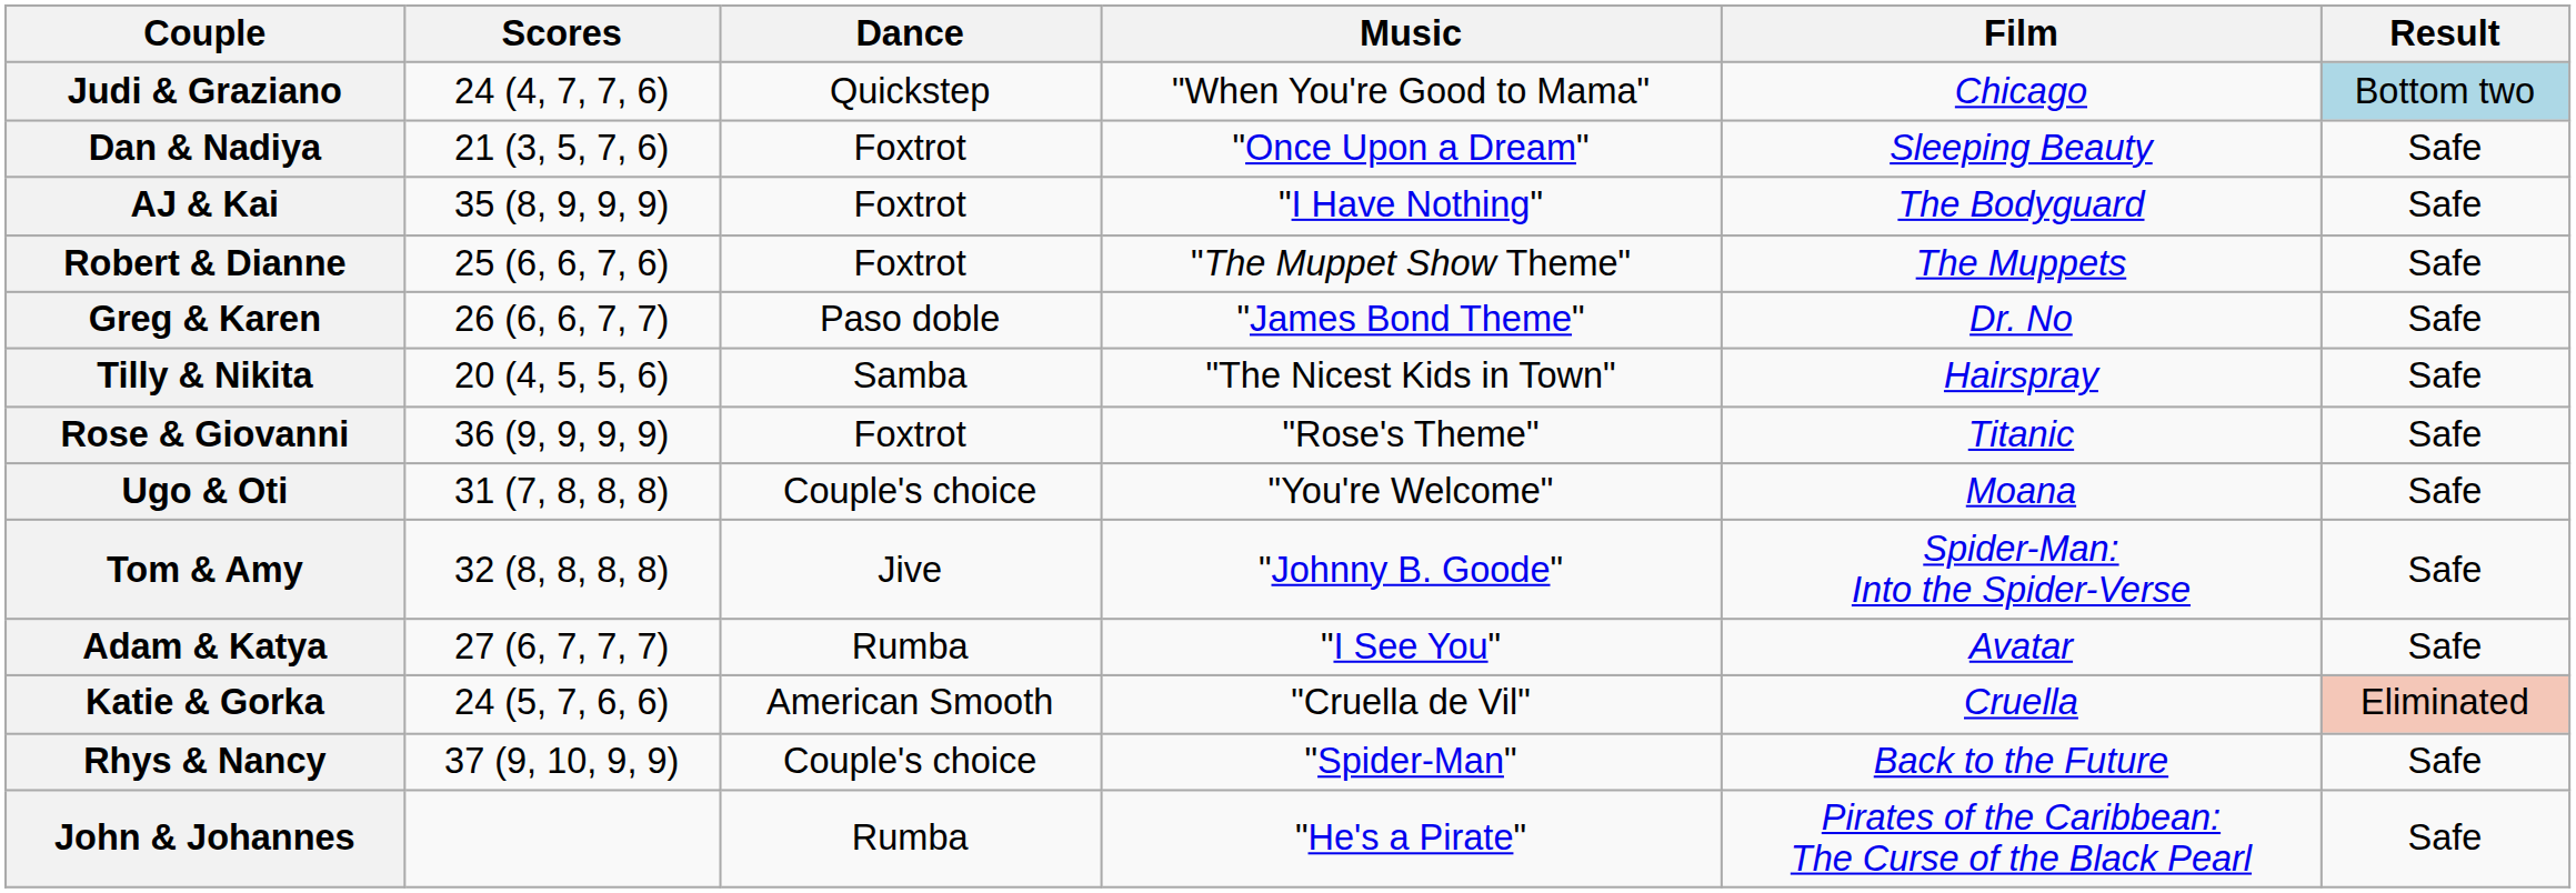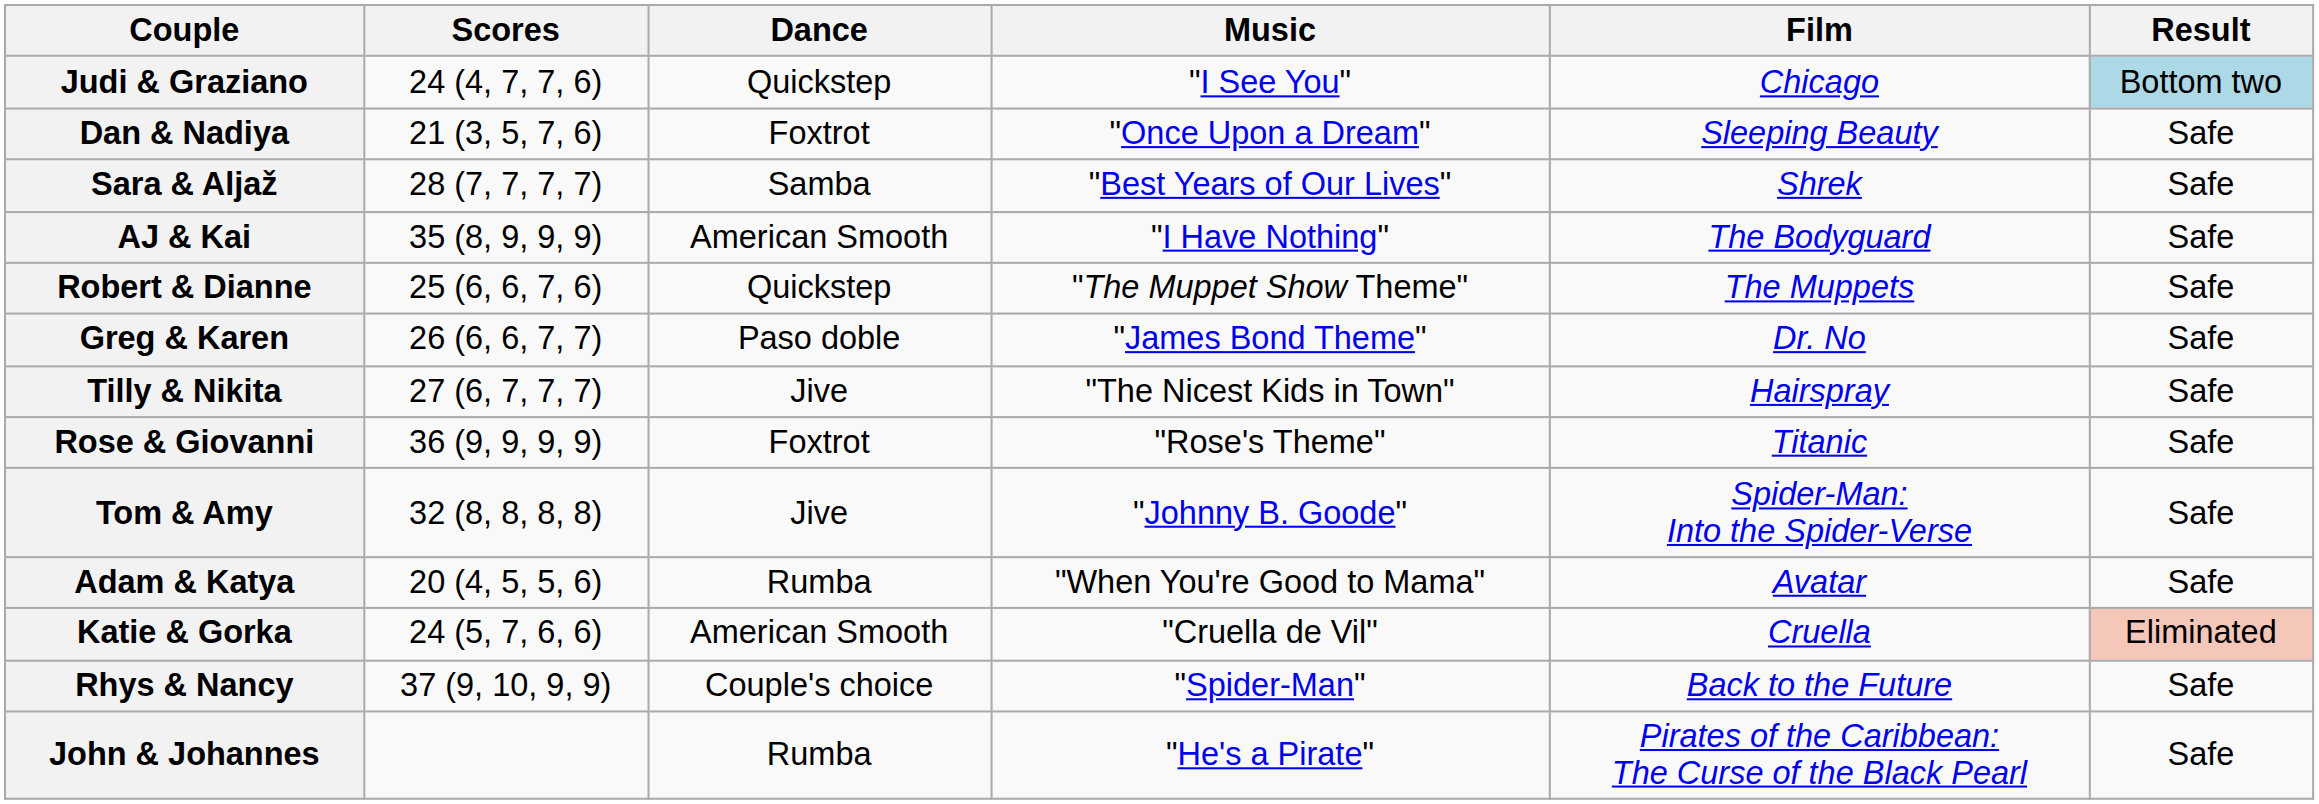 <table class="wikitable sortable" style="text-align:center; width: 90%">
 <tr>
 <th scope="col">Couple</th>
 <th scope="col">Scores</th>
 <th scope="col" class="unsortable">Dance</th>
 <th scope="col" class="unsortable">Music</th>
 <th scope="col" class="unsortable">Film</th>
 <th scope="col" class="unsortable">Result</th>
 </tr>
 <tr>
 <th scope="row">Judi & Graziano</th>
 <td>24 (4, 7, 7, 6)</td>
 <td>Quickstep</td>
-<td>"When You're Good to Mama"</td>
+<td>"<a href='#'>I See You</a>"</td>
 <td><a href='#'><em>Chicago</em></a></td>
 <td bgcolor="lightblue">Bottom two</td>
 </tr>
 <tr>
 <th scope="row">Dan & Nadiya</th>
 <td>21 (3, 5, 7, 6)</td>
 <td>Foxtrot</td>
 <td>"<a href='#'>Once Upon a Dream</a>"</td>
 <td><a href='#'><em>Sleeping Beauty</em></a></td>
 <td>Safe</td>
 </tr>
 <tr>
+<th scope="row">Sara & Aljaž</th>
+<td>28 (7, 7, 7, 7)</td>
+<td>Samba</td>
+<td>"<a href='#'>Best Years of Our Lives</a>"</td>
+<td><em><a href='#'>Shrek</a></em></td>
+<td>Safe</td>
+</tr>
+<tr>
 <th scope="row">AJ & Kai</th>
 <td>35 (8, 9, 9, 9)</td>
-<td>Foxtrot</td>
+<td>American Smooth</td>
 <td>"<a href='#'>I Have Nothing</a>"</td>
 <td><a href='#'><em>The Bodyguard</em></a></td>
 <td>Safe</td>
 </tr>
 <tr>
 <th scope="row">Robert & Dianne</th>
 <td>25 (6, 6, 7, 6)</td>
-<td>Foxtrot</td>
+<td>Quickstep</td>
 <td>"<em>The Muppet Show</em> Theme"</td>
 <td><a href='#'><em>The Muppets</em></a></td>
 <td>Safe</td>
 </tr>
 <tr>
 <th scope="row">Greg & Karen</th>
 <td>26 (6, 6, 7, 7)</td>
 <td>Paso doble</td>
 <td>"<a href='#'>James Bond Theme</a>"</td>
 <td><a href='#'><em>Dr. No</em></a></td>
 <td>Safe</td>
 </tr>
 <tr>
 <th scope="row">Tilly & Nikita</th>
-<td>20 (4, 5, 5, 6)</td>
-<td>Samba</td>
+<td>27 (6, 7, 7, 7)</td>
+<td>Jive</td>
 <td>"The Nicest Kids in Town"</td>
 <td><a href='#'><em>Hairspray</em></a></td>
 <td>Safe</td>
 </tr>
 <tr>
 <th scope="row">Rose & Giovanni</th>
 <td>36 (9, 9, 9, 9)</td>
 <td>Foxtrot</td>
 <td>"Rose's Theme"</td>
 <td><a href='#'><em>Titanic</em></a></td>
 <td>Safe</td>
 </tr>
 <tr>
-<th scope="row">Ugo & Oti</th>
-<td>31 (7, 8, 8, 8)</td>
-<td>Couple's choice</td>
-<td>"You're Welcome"</td>
-<td><a href='#'><em>Moana</em></a></td>
-<td>Safe</td>
-</tr>
-<tr>
 <th scope="row">Tom & Amy</th>
 <td>32 (8, 8, 8, 8)</td>
 <td>Jive</td>
 <td>"<a href='#'>Johnny B. Goode</a>"</td>
 <td><em><a href='#'>Spider-Man:<br>Into the Spider-Verse</a></em></td>
 <td>Safe</td>
 </tr>
 <tr>
 <th scope="row">Adam & Katya</th>
-<td>27 (6, 7, 7, 7)</td>
+<td>20 (4, 5, 5, 6)</td>
 <td>Rumba</td>
-<td>"<a href='#'>I See You</a>"</td>
+<td>"When You're Good to Mama"</td>
 <td><a href='#'><em>Avatar</em></a></td>
 <td>Safe</td>
 </tr>
 <tr>
 <th scope="row">Katie & Gorka</th>
 <td>24 (5, 7, 6, 6)</td>
 <td>American Smooth</td>
 <td>"Cruella de Vil"</td>
 <td><a href='#'><em>Cruella</em></a></td>
 <td bgcolor="f4c7b8">Eliminated</td>
 </tr>
 <tr>
 <th scope="row">Rhys & Nancy</th>
 <td>37 (9, 10, 9, 9)</td>
 <td>Couple's choice</td>
 <td>"<a href='#'>Spider-Man</a>"</td>
 <td><em><a href='#'>Back to the Future</a></em></td>
 <td>Safe</td>
 </tr>
 <tr>
 <th scope="row">John & Johannes</th>
 <td></td>
 <td>Rumba</td>
 <td>"<a href='#'>He's a Pirate</a>"</td>
 <td><em><a href='#'>Pirates of the Caribbean:<br>The Curse of the Black Pearl</a></em></td>
 <td>Safe</td>
 </tr>
 </table>
